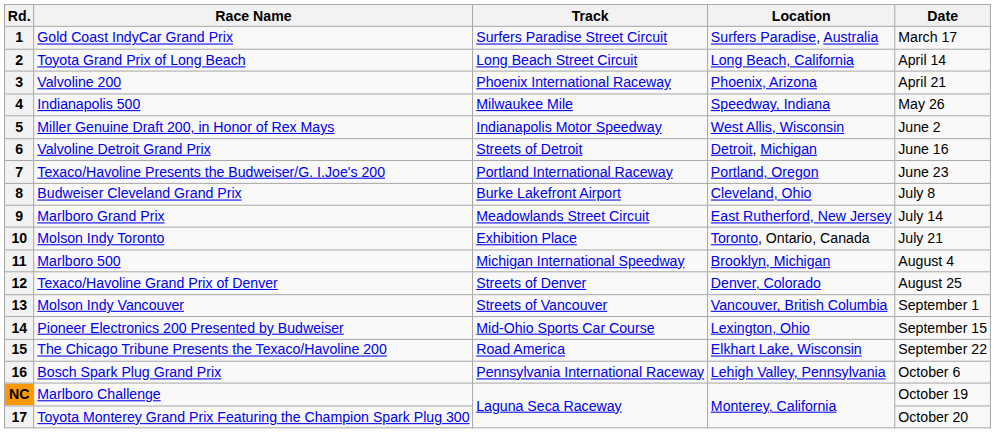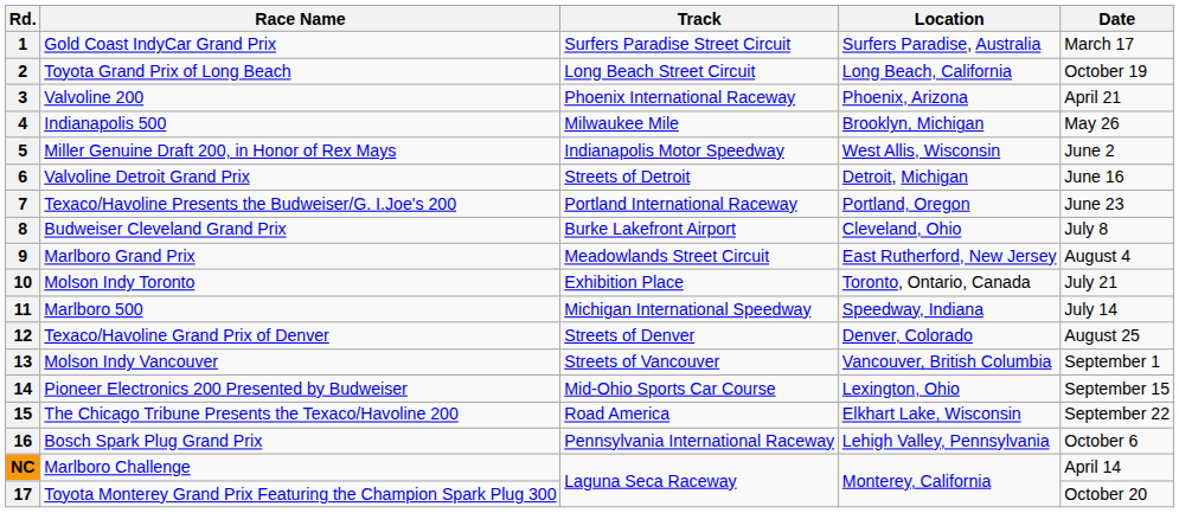 <table class="wikitable" style="font-size: 85%;">
 <tr>
 <th>Rd.</th>
 <th>Race Name</th>
 <th>Track</th>
 <th>Location</th>
 <th>Date</th>
 </tr>
 <tr>
 <th>1</th>
 <td> <a href='#'>Gold Coast IndyCar Grand Prix</a></td>
 <td> <a href='#'>Surfers Paradise Street Circuit</a></td>
 <td><a href='#'>Surfers Paradise</a>, <a href='#'>Australia</a></td>
 <td>March 17</td>
 </tr>
 <tr>
 <th>2</th>
 <td><a href='#'>Toyota Grand Prix of Long Beach</a></td>
 <td> <a href='#'>Long Beach Street Circuit</a></td>
 <td><a href='#'>Long Beach, California</a></td>
-<td>April 14</td>
+<td>October 19</td>
 </tr>
 <tr>
 <th>3</th>
 <td><a href='#'>Valvoline 200</a></td>
 <td> <a href='#'>Phoenix International Raceway</a></td>
 <td><a href='#'>Phoenix, Arizona</a></td>
 <td>April 21</td>
 </tr>
 <tr>
 <th>4</th>
 <td><a href='#'>Indianapolis 500</a></td>
 <td> <a href='#'>Milwaukee Mile</a></td>
-<td><a href='#'>Speedway, Indiana</a></td>
+<td><a href='#'>Brooklyn, Michigan</a></td>
 <td>May 26</td>
 </tr>
 <tr>
 <th>5</th>
 <td><a href='#'>Miller Genuine Draft 200, in Honor of Rex Mays</a></td>
 <td> <a href='#'>Indianapolis Motor Speedway</a></td>
 <td><a href='#'>West Allis, Wisconsin</a></td>
 <td>June 2</td>
 </tr>
 <tr>
 <th>6</th>
 <td><a href='#'>Valvoline Detroit Grand Prix</a></td>
 <td> <a href='#'>Streets of Detroit</a></td>
 <td><a href='#'>Detroit</a>, <a href='#'>Michigan</a></td>
 <td>June 16</td>
 </tr>
 <tr>
 <th>7</th>
 <td><a href='#'>Texaco/Havoline Presents the Budweiser/G. I.Joe's 200</a></td>
 <td> <a href='#'>Portland International Raceway</a></td>
 <td><a href='#'>Portland, Oregon</a></td>
 <td>June 23</td>
 </tr>
 <tr>
 <th>8</th>
 <td><a href='#'>Budweiser Cleveland Grand Prix</a></td>
 <td> <a href='#'>Burke Lakefront Airport</a></td>
 <td><a href='#'>Cleveland, Ohio</a></td>
 <td>July 8</td>
 </tr>
 <tr>
 <th>9</th>
 <td><a href='#'>Marlboro Grand Prix</a></td>
 <td> <a href='#'>Meadowlands Street Circuit</a></td>
 <td><a href='#'>East Rutherford, New Jersey</a></td>
-<td>July 14</td>
+<td>August 4</td>
 </tr>
 <tr>
 <th>10</th>
 <td> <a href='#'>Molson Indy Toronto</a></td>
 <td> <a href='#'>Exhibition Place</a></td>
 <td><a href='#'>Toronto</a>, Ontario, Canada</td>
 <td>July 21</td>
 </tr>
 <tr>
 <th>11</th>
 <td><a href='#'>Marlboro 500</a></td>
 <td> <a href='#'>Michigan International Speedway</a></td>
-<td><a href='#'>Brooklyn, Michigan</a></td>
-<td>August 4</td>
+<td><a href='#'>Speedway, Indiana</a></td>
+<td>July 14</td>
 </tr>
 <tr>
 <th>12</th>
 <td><a href='#'>Texaco/Havoline Grand Prix of Denver</a></td>
 <td> <a href='#'>Streets of Denver</a></td>
 <td><a href='#'>Denver, Colorado</a></td>
 <td>August 25</td>
 </tr>
 <tr>
 <th>13</th>
 <td> <a href='#'>Molson Indy Vancouver</a></td>
 <td> <a href='#'>Streets of Vancouver</a></td>
 <td><a href='#'>Vancouver, British Columbia</a></td>
 <td>September 1</td>
 </tr>
 <tr>
 <th>14</th>
 <td><a href='#'>Pioneer Electronics 200 Presented by Budweiser</a></td>
 <td> <a href='#'>Mid-Ohio Sports Car Course</a></td>
 <td><a href='#'>Lexington, Ohio</a></td>
 <td>September 15</td>
 </tr>
 <tr>
 <th>15</th>
 <td><a href='#'>The Chicago Tribune Presents the Texaco/Havoline 200</a></td>
 <td> <a href='#'>Road America</a></td>
 <td><a href='#'>Elkhart Lake, Wisconsin</a></td>
 <td>September 22</td>
 </tr>
 <tr>
 <th>16</th>
 <td><a href='#'>Bosch Spark Plug Grand Prix</a></td>
 <td> <a href='#'>Pennsylvania International Raceway</a></td>
 <td><a href='#'>Lehigh Valley, Pennsylvania</a></td>
 <td>October 6</td>
 </tr>
 <tr>
 <th style="background:#fb9902; text-align:center;"><strong>NC</strong></th>
 <td><a href='#'>Marlboro Challenge</a></td>
 <td rowspan="2"> <a href='#'>Laguna Seca Raceway</a></td>
 <td rowspan="2"><a href='#'>Monterey, California</a></td>
-<td>October 19</td>
+<td>April 14</td>
 </tr>
 <tr>
 <th>17</th>
 <td><a href='#'>Toyota Monterey Grand Prix Featuring the Champion Spark Plug 300</a></td>
 <td>October 20</td>
 </tr>
 </table>
